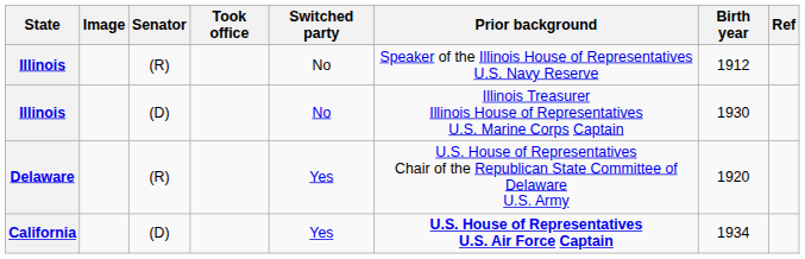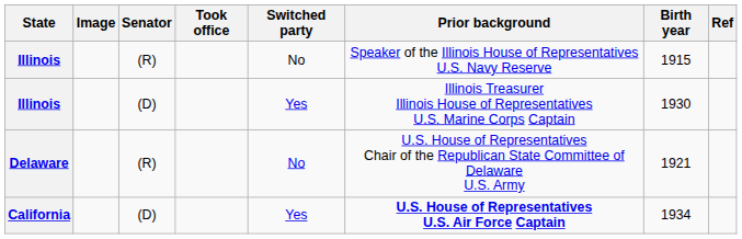 <table class="sortable wikitable" style="text-align:center">
 <tr>
 <th>State</th>
 <th>Image</th>
 <th>Senator</th>
 <th>Took office</th>
 <th>Switched party</th>
 <th>Prior background</th>
 <th>Birth year</th>
 <th class=unsortable>Ref</th>
 </tr>
 <tr>
 <th><a href='#'>Illinois</a></th>
 <td></td>
 <td> (R)</td>
 <td></td>
 <td>No<br></td>
 <td><a href='#'>Speaker</a> of the <a href='#'>Illinois House of Representatives</a><br><a href='#'>U.S. Navy Reserve</a></td>
-<td>1912</td>
+<td>1915</td>
 <td></td>
 </tr>
 <tr>
 <th><a href='#'>Illinois</a></th>
 <td></td>
 <td> (D)</td>
 <td></td>
-<td><a href='#'>No</a><br></td>
+<td><a href='#'>Yes</a><br></td>
 <td><a href='#'>Illinois Treasurer</a><br><a href='#'>Illinois House of Representatives</a><br><a href='#'>U.S. Marine Corps</a> <a href='#'>Captain</a></td>
 <td>1930</td>
 <td></td>
 </tr>
 <tr>
 <th><a href='#'>Delaware</a></th>
 <td></td>
 <td> (R)</td>
 <td></td>
-<td><a href='#'>Yes</a><br></td>
+<td><a href='#'>No</a><br></td>
 <td><a href='#'>U.S. House of Representatives</a><br>Chair of the <a href='#'>Republican State Committee of Delaware</a><br><a href='#'>U.S. Army</a></td>
-<td>1920</td>
+<td>1921</td>
 <td></td>
 </tr>
 <tr>
 <th><a href='#'>California</a></th>
 <td></td>
 <td> (D)</td>
 <td></td>
 <td><a href='#'>Yes</a><br></td>
 <td><strong><a href='#'>U.S. House of Representatives</a><br><a href='#'>U.S. Air Force</a> <a href='#'>Captain</a></strong></td>
 <td>1934</td>
 <td></td>
 </tr>
 </table>
